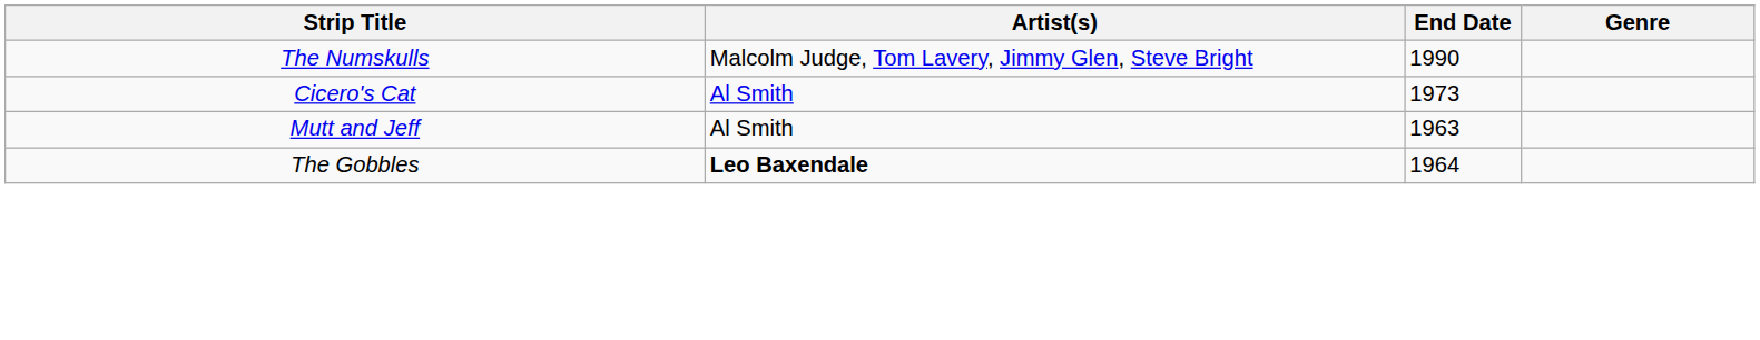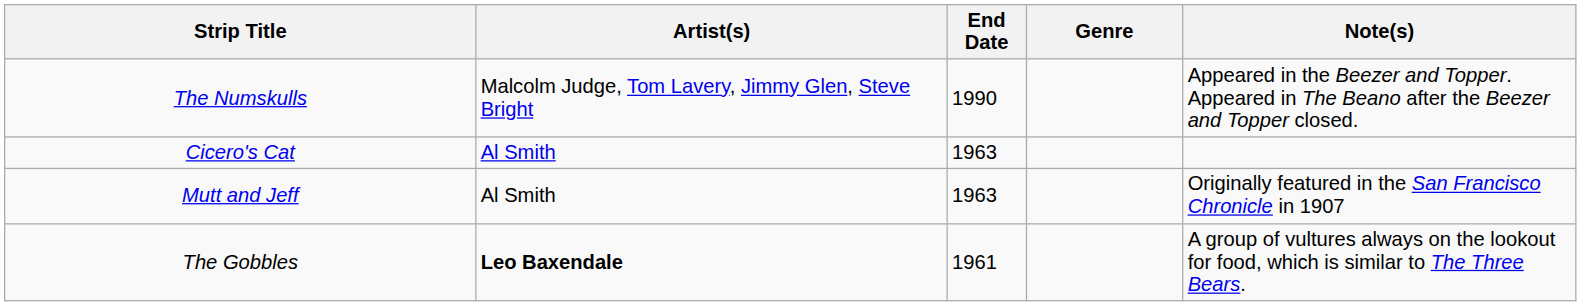 <table class="wikitable sortable">
 <tr>
 <th width=30%>Strip Title</th>
 <th width=30%>Artist(s)</th>
 <th width=5%>End Date</th>
 <th width=10%>Genre</th>
+<th width=25%>Note(s)</th>
 </tr>
 <tr>
 <td align=center><em><a href='#'>The Numskulls</a></em></td>
 <td>Malcolm Judge, <a href='#'>Tom Lavery</a>, <a href='#'>Jimmy Glen</a>, <a href='#'>Steve Bright</a></td>
 <td>1990</td>
 <td></td>
+<td>Appeared in the <em>Beezer and Topper</em>. Appeared in <em>The Beano</em> after the <em>Beezer and Topper</em> closed.</td>
 </tr>
 <tr>
 <td align=center><em><a href='#'>Cicero's Cat</a></em></td>
 <td><a href='#'>Al Smith</a></td>
-<td>1973</td>
+<td>1963</td>
+<td></td>
 <td></td>
 </tr>
 <tr>
 <td align=center><em><a href='#'>Mutt and Jeff</a></em></td>
 <td>Al Smith</td>
 <td>1963</td>
 <td></td>
+<td>Originally featured in the <em><a href='#'>San Francisco Chronicle</a></em> in 1907</td>
 </tr>
 <tr>
 <td align=center><em>The Gobbles</em></td>
 <td><strong>Leo Baxendale</strong></td>
-<td>1964</td>
+<td>1961</td>
 <td></td>
+<td>A group of vultures always on the lookout for food, which is similar to <em><a href='#'>The Three Bears</a></em>.</td>
 </tr>
 </table>
